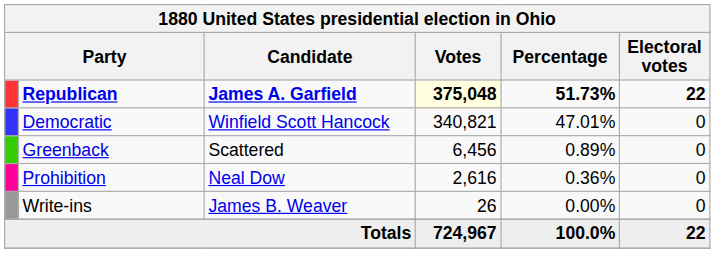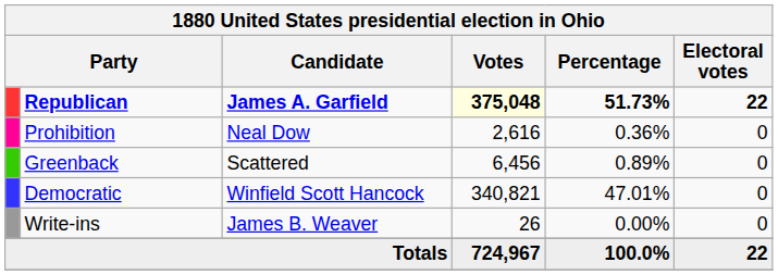 <table class="wikitable" style="font-size: 95%;">
 <tr>
 <th colspan="6">1880 United States presidential election in Ohio</th>
 </tr>
 <tr>
 <th colspan="2" style="width: 15em">Party</th>
 <th style="width: 17em">Candidate</th>
 <th style="width: 5em">Votes</th>
 <th style="width: 7em">Percentage</th>
 <th style="width: 5em">Electoral votes</th>
 </tr>
 <tr>
 <th style="background-color:#FF3333; width: 3px"></th>
 <td style="width: 130px"><strong><a href='#'>Republican</a></strong></td>
 <td><strong><a href='#'>James A. Garfield</a></strong></td>
 <td align="right" style="background: lightyellow;"><strong>375,048</strong></td>
 <td align="right"><strong>51.73%</strong></td>
 <td align="right"><strong>22</strong></td>
 </tr>
 <tr>
-<th style="background-color:#3333FF; width: 3px"></th>
-<td style="width: 130px"><a href='#'>Democratic</a></td>
-<td><a href='#'>Winfield Scott Hancock</a></td>
-<td align="right">340,821</td>
-<td align="right">47.01%</td>
+<th style="background-color:#f09; width: 3px"></th>
+<td style="width: 130px"><a href='#'>Prohibition</a></td>
+<td><a href='#'>Neal Dow</a></td>
+<td align="right">2,616</td>
+<td align="right">0.36%</td>
 <td align="right">0</td>
 </tr>
 <tr>
 <th style="background-color:#3c0; width: 3px"></th>
 <td style="width: 130px"><a href='#'>Greenback</a></td>
 <td>Scattered</td>
 <td align="right">6,456</td>
 <td align="right">0.89%</td>
 <td align="right">0</td>
 </tr>
 <tr>
-<th style="background-color:#f09; width: 3px"></th>
-<td style="width: 130px"><a href='#'>Prohibition</a></td>
-<td><a href='#'>Neal Dow</a></td>
-<td align="right">2,616</td>
-<td align="right">0.36%</td>
+<th style="background-color:#3333FF; width: 3px"></th>
+<td style="width: 130px"><a href='#'>Democratic</a></td>
+<td><a href='#'>Winfield Scott Hancock</a></td>
+<td align="right">340,821</td>
+<td align="right">47.01%</td>
 <td align="right">0</td>
 </tr>
 <tr>
 <th style="background-color:#999; width: 3px"></th>
 <td style="width: 130px">Write-ins</td>
 <td><a href='#'>James B. Weaver</a></td>
 <td align="right">26</td>
 <td align="right">0.00%</td>
 <td align="right">0</td>
 </tr>
 <tr>
 </tr>
 <tr bgcolor="#EEEEEE">
 <td colspan="3" align="right"><strong>Totals</strong></td>
 <td align="right"><strong>724,967</strong></td>
 <td align="right"><strong>100.0%</strong></td>
 <td align="right"><strong>22</strong></td>
 </tr>
 <tr>
 </tr>
 </table>
